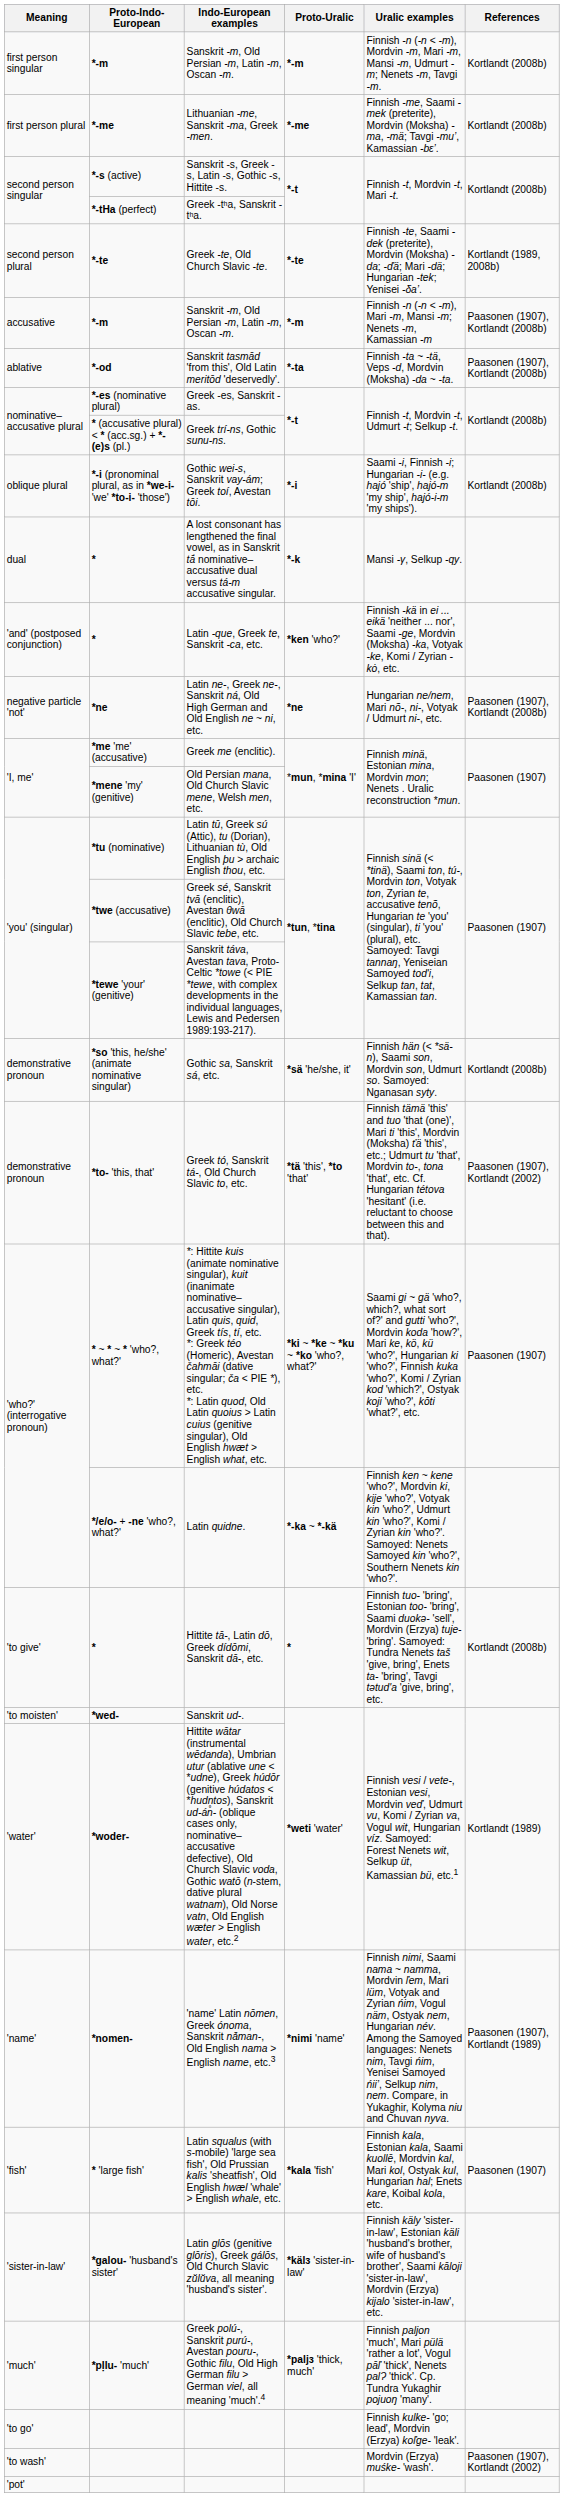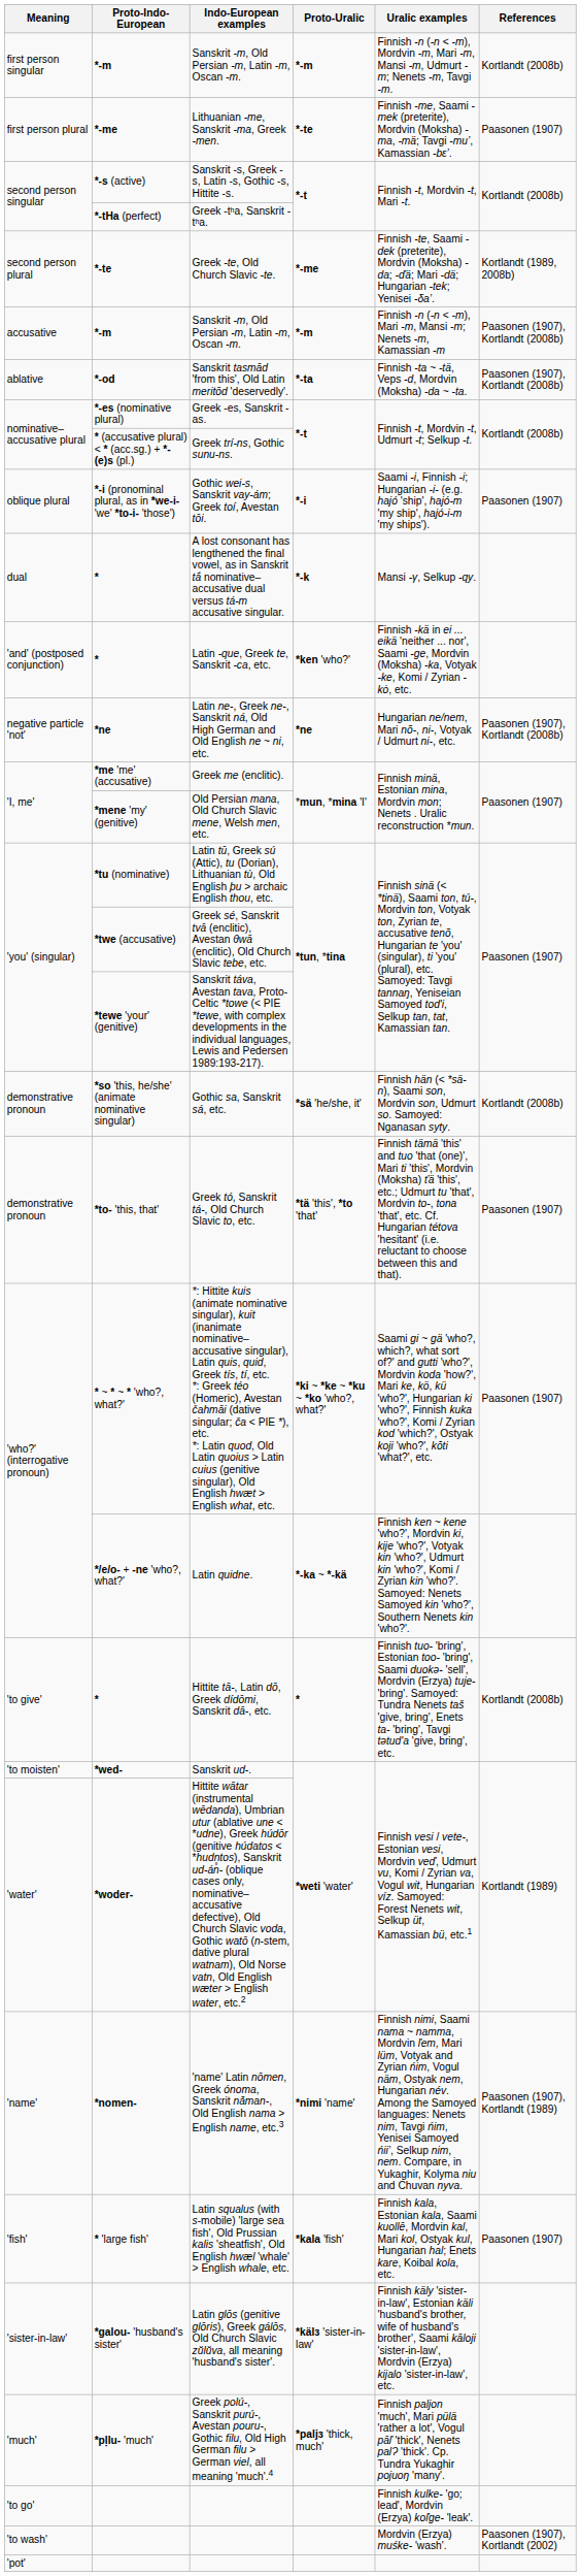 <table class="wikitable" align="center cellpadding" style="border:1px">
 <tr align="center" bgcolor="#e6e9ff">
 <th width="200">Meaning</th>
 <th width="300">Proto-Indo-European</th>
 <th width="300">Indo-European examples</th>
 <th width="300">Proto-Uralic</th>
 <th width="300">Uralic examples</th>
 <th width="300">References</th>
 </tr>
 <tr>
 <td>first person singular</td>
 <td><strong>*-m</strong></td>
 <td>Sanskrit <em>-m</em>, Old Persian <em>-m</em>, Latin <em>-m</em>, Oscan <em>-m</em>.</td>
 <td><strong>*-m</strong></td>
 <td>Finnish <em>-n</em> (<em>-n</em> < <em>-m</em>), Mordvin <em>-m</em>, Mari <em>-m</em>, Mansi <em>-m</em>, Udmurt <em>-m</em>; Nenets <em>-m</em>, Tavgi <em>-m</em>.</td>
 <td>Kortlandt (2008b)</td>
 </tr>
 <tr>
 <td>first person plural</td>
 <td><strong>*-me</strong></td>
 <td>Lithuanian <em>-me</em>, Sanskrit <em>-ma</em>, Greek <em>-men</em>.</td>
-<td><strong>*-me</strong></td>
+<td><strong>*-te</strong></td>
 <td>Finnish <em>-me</em>, Saami <em>-mek</em> (preterite), Mordvin (Moksha) <em>-ma</em>, <em>-mä</em>; Tavgi <em>-mu’</em>, Kamassian <em>-bɛ’</em>.</td>
-<td>Kortlandt (2008b)</td>
+<td>Paasonen (1907)</td>
 </tr>
 <tr>
 <td rowspan="2">second person singular</td>
 <td><strong>*-s</strong> (active)</td>
 <td>Sanskrit -s, Greek -s, Latin -s, Gothic -s, Hittite -s.</td>
 <td rowspan="2"><strong>*-t</strong></td>
 <td rowspan="2">Finnish <em>-t</em>, Mordvin <em>-t</em>, Mari <em>-t</em>.</td>
 <td rowspan="2">Kortlandt (2008b)</td>
 </tr>
 <tr>
 <td><strong>*-tHa</strong> (perfect)</td>
 <td>Greek -tʰa, Sanskrit -tʰa.</td>
 </tr>
 <tr>
 <td>second person plural</td>
 <td><strong>*-te</strong></td>
 <td>Greek <em>-te</em>, Old Church Slavic <em>-te</em>.</td>
-<td><strong>*-te</strong></td>
+<td><strong>*-me</strong></td>
 <td>Finnish <em>-te</em>, Saami <em>-dek</em> (preterite), Mordvin (Moksha) <em>-da</em>; <em>-ďä</em>; Mari <em>-dä</em>; Hungarian <em>-tek</em>; Yenisei <em>-δa’</em>.</td>
 <td>Kortlandt (1989, 2008b)</td>
 </tr>
 <tr>
 <td>accusative</td>
 <td><strong>*-m</strong></td>
 <td>Sanskrit <em>-m</em>, Old Persian <em>-m</em>, Latin <em>-m</em>, Oscan <em>-m</em>.</td>
 <td><strong>*-m</strong></td>
 <td>Finnish <em>-n</em> (<em>-n</em> < <em>-m</em>), Mari <em>-m</em>, Mansi <em>-m</em>; Nenets <em>-m</em>, Kamassian <em>-m</em></td>
 <td>Paasonen (1907), Kortlandt (2008b)</td>
 </tr>
 <tr>
 <td>ablative</td>
 <td><strong>*-od</strong></td>
 <td>Sanskrit <em>tasmād</em> 'from this', Old Latin <em>meritōd</em> 'deservedly'.</td>
 <td><strong>*-ta</strong></td>
 <td>Finnish <em>-ta</em> ~ <em>-tä</em>, Veps <em>-d</em>, Mordvin (Moksha) <em>-da</em> ~ <em>-ta</em>.</td>
 <td>Paasonen (1907), Kortlandt (2008b)</td>
 </tr>
 <tr>
 <td rowspan="2">nominative–accusative plural</td>
 <td><strong>*-es</strong> (nominative plural)</td>
 <td>Greek -es, Sanskrit -as.</td>
 <td rowspan="2"><strong>*-t</strong></td>
 <td rowspan="2">Finnish <em>-t</em>, Mordvin <em>-t</em>, Udmurt <em>-t</em>; Selkup <em>-t</em>.</td>
 <td rowspan="2">Kortlandt (2008b)</td>
 </tr>
 <tr>
 <td><strong>*</strong> (accusative plural) < <strong>*</strong> (acc.sg.) + <strong>*-(e)s</strong> (pl.)</td>
 <td>Greek <em>trí-ns</em>, Gothic <em>sunu-ns</em>.</td>
 </tr>
 <tr>
 <td>oblique plural</td>
 <td><strong>*-i</strong> (pronominal plural, as in <strong>*we-i-</strong> 'we' <strong>*to-i-</strong> 'those')</td>
 <td>Gothic <em>wei-s</em>, Sanskrit <em>vay-ám</em>; Greek <em>toí</em>, Avestan <em>tōi</em>.</td>
 <td><strong>*-i</strong></td>
 <td>Saami <em>-i</em>, Finnish <em>-i</em>; Hungarian <em>-i-</em> (e.g. <em>hajó</em> 'ship', <em>hajó-m</em> 'my ship', <em>hajó-i-m</em> 'my ships').</td>
-<td>Kortlandt (2008b)</td>
+<td>Paasonen (1907)</td>
 </tr>
 <tr>
 <td>dual</td>
 <td><strong>*</strong></td>
 <td>A lost consonant has lengthened the final vowel, as in Sanskrit <em>tā́</em> nominative–accusative dual versus <em>tá-m</em> accusative singular.</td>
 <td><strong>*-k</strong></td>
 <td>Mansi <em>-γ</em>, Selkup <em>-qy</em>.</td>
 <td></td>
 </tr>
 <tr>
 <td>'and' (postposed conjunction)</td>
 <td><strong>*</strong></td>
 <td>Latin <em>-que</em>, Greek <em>te</em>, Sanskrit <em>-ca</em>, etc.</td>
 <td><strong>*ken</strong> 'who?'</td>
 <td>Finnish <em>-kä</em> in <em>ei ... eikä</em> 'neither ... nor', Saami <em>-ge</em>, Mordvin (Moksha) <em>-ka</em>, Votyak <em>-ke</em>, Komi / Zyrian <em>-kȯ</em>, etc.</td>
 <td></td>
 </tr>
 <tr>
 <td>negative particle 'not'</td>
 <td><strong>*ne</strong></td>
 <td>Latin <em>ne-</em>, Greek <em>ne-</em>, Sanskrit <em>ná</em>, Old High German and Old English <em>ne</em> ~ <em>ni</em>, etc.</td>
 <td><strong>*ne</strong></td>
 <td>Hungarian <em>ne/nem</em>, Mari <em>nõ-</em>, <em>ni-</em>, Votyak / Udmurt <em>ni-</em>, etc.</td>
 <td>Paasonen (1907), Kortlandt (2008b)</td>
 </tr>
 <tr>
 <td rowspan="2">'I, me'</td>
 <td><strong>*me</strong> 'me' (accusative)</td>
 <td>Greek <em>me</em> (enclitic).</td>
 <td rowspan="2">*<strong>mun</strong>, *<strong>mina</strong> 'I'</td>
 <td rowspan="2">Finnish <em>minä</em>, Estonian <em>mina</em>, Mordvin <em>mon</em>; Nenets . Uralic reconstruction *<em>mun</em>.</td>
 <td rowspan="2">Paasonen (1907)</td>
 </tr>
 <tr>
 <td><strong>*mene</strong> 'my' (genitive)</td>
 <td>Old Persian <em>mana</em>, Old Church Slavic <em>mene</em>, Welsh <em>men</em>, etc.</td>
 </tr>
 <tr>
 <td rowspan="3">'you' (singular)</td>
 <td><strong>*tu</strong> (nominative)</td>
 <td>Latin <em>tū</em>, Greek <em>sú</em> (Attic), <em>tu</em> (Dorian), Lithuanian <em>tù</em>, Old English <em>þu</em> > archaic English <em>thou</em>, etc.</td>
 <td rowspan="3"><strong>*tun</strong>, *<strong>tina</strong></td>
 <td rowspan="3">Finnish <em>sinä</em> (< <em>*tinä</em>), Saami <em>ton</em>, <em>tú-</em>, Mordvin <em>ton</em>, Votyak <em>ton</em>, Zyrian <em>te</em>, accusative <em>tenõ</em>, Hungarian <em>te</em> 'you' (singular), <em>ti</em> 'you' (plural), etc. Samoyed: Tavgi <em>tannaŋ</em>, Yeniseian Samoyed <em>tod'i</em>, Selkup <em>tan</em>, <em>tat</em>, Kamassian <em>tan</em>.</td>
 <td rowspan="3">Paasonen (1907)</td>
 </tr>
 <tr>
 <td><strong>*twe</strong> (accusative)</td>
 <td>Greek <em>sé</em>, Sanskrit <em>tvā</em> (enclitic), Avestan <em>θwā</em> (enclitic), Old Church Slavic <em>tebe</em>, etc.</td>
 </tr>
 <tr>
 <td><strong>*tewe</strong> 'your' (genitive)</td>
 <td>Sanskrit <em>táva</em>, Avestan <em>tava</em>, Proto-Celtic <em>*towe</em> (< PIE <em>*tewe</em>, with complex developments in the individual languages, Lewis and Pedersen 1989:193-217).</td>
 </tr>
 <tr>
 <td>demonstrative pronoun</td>
 <td><strong>*so</strong> 'this, he/she' (animate nominative singular)</td>
 <td>Gothic <em>sa</em>, Sanskrit <em>sá</em>, etc.</td>
 <td><strong>*sä</strong> 'he/she, it'</td>
 <td>Finnish <em>hän</em> (< <em>*sä-n</em>), Saami <em>son</em>, Mordvin <em>son</em>, Udmurt <em>so</em>. Samoyed: Nganasan <em>syty</em>.</td>
 <td>Kortlandt (2008b)</td>
 </tr>
 <tr>
 <td>demonstrative pronoun</td>
 <td><strong>*to-</strong> 'this, that'</td>
 <td>Greek <em>tó</em>, Sanskrit <em>tá-</em>, Old Church Slavic <em>to</em>, etc.</td>
 <td><strong>*tä</strong> 'this', <strong>*to</strong> 'that'</td>
 <td>Finnish <em>tämä</em> 'this' and <em>tuo</em> 'that (one)', Mari <em>ti</em> 'this', Mordvin (Moksha) <em>ťä</em> 'this', etc.; Udmurt <em>tu</em> 'that', Mordvin <em>to-</em>, <em>tona</em> 'that', etc. Cf. Hungarian <em>tétova</em> 'hesitant' (i.e. reluctant to choose between this and that).</td>
-<td>Paasonen (1907), Kortlandt (2002)</td>
+<td>Paasonen (1907)</td>
 </tr>
 <tr>
 <td rowspan="2">'who?' (interrogative pronoun)</td>
 <td><strong>*</strong> ~ <strong>*</strong> ~ <strong>*</strong> 'who?, what?'</td>
 <td><em>*</em>: Hittite <em>kuis</em> (animate nominative singular), <em>kuit</em> (inanimate nominative–accusative singular), Latin <em>quis</em>, <em>quid</em>, Greek <em>tís</em>, <em>tí</em>, etc. <br> <em>*</em>: Greek <em>téo</em> (Homeric), Avestan <em>čahmāi</em> (dative singular; <em>ča</em> < PIE <em>*</em>), etc. <br> <em>*</em>: Latin <em>quod</em>, Old Latin <em>quoius</em> > Latin <em>cuius</em> (genitive singular), Old English <em>hwæt</em> > English <em>what</em>, etc.</td>
 <td><strong>*ki</strong> ~ <strong>*ke</strong> ~ <strong>*ku</strong> ~ <strong>*ko</strong> 'who?, what?'</td>
 <td>Saami <em>gi</em> ~ <em>gä</em> 'who?, which?, what sort of?' and <em>gutti</em> 'who?', Mordvin <em>koda</em> 'how?', Mari <em>ke</em>, <em>kö</em>, <em>kü</em> 'who?', Hungarian <em>ki</em> 'who?', Finnish <em>kuka</em> 'who?', Komi / Zyrian <em>kod</em> 'which?', Ostyak <em>koji</em> 'who?', <em>kŏti</em> 'what?', etc.</td>
 <td>Paasonen (1907)</td>
 </tr>
 <tr>
 <td><strong>*/e/o-</strong> + <strong>-ne</strong> 'who?, what?'</td>
 <td>Latin <em>quidne</em>.</td>
 <td><strong>*-ka</strong> ~ <strong>*-kä</strong></td>
 <td>Finnish <em>ken</em> ~ <em>kene</em> 'who?', Mordvin <em>ki</em>, <em>kije</em> 'who?', Votyak <em>kin</em> 'who?', Udmurt <em>kin</em> 'who?', Komi / Zyrian <em>kin</em> 'who?'. Samoyed: Nenets Samoyed <em>kin</em> 'who?', Southern Nenets <em>kin</em> 'who?'.</td>
 <td></td>
 </tr>
 <tr>
 <td>'to give'</td>
 <td><strong>*</strong></td>
 <td>Hittite <em>tā-</em>, Latin <em>dō</em>, Greek <em>dídōmi</em>, Sanskrit <em>dā-</em>, etc.</td>
 <td><strong>*</strong></td>
 <td>Finnish <em>tuo-</em> 'bring', Estonian <em>too-</em> 'bring', Saami <em>duokə-</em> 'sell', Mordvin (Erzya) <em>tuje-</em> 'bring'. Samoyed: Tundra Nenets <em>taš</em> 'give, bring', Enets <em>ta-</em> 'bring', Tavgi <em>tətud'a</em> 'give, bring', etc.</td>
 <td>Kortlandt (2008b)</td>
 </tr>
 <tr>
 <td>'to moisten'</td>
 <td><strong>*wed-</strong></td>
 <td>Sanskrit <em>ud-</em>.</td>
 <td rowspan="2"><strong>*weti</strong> 'water'</td>
 <td rowspan="2">Finnish <em>vesi</em> / <em>vete-</em>, Estonian <em>vesi</em>, Mordvin <em>veď</em>, Udmurt <em>vu</em>, Komi / Zyrian <em>va</em>, Vogul <em>wit</em>, Hungarian <em>víz</em>. Samoyed: Forest Nenets <em>wit</em>, Selkup <em>üt</em>, Kamassian <em>bü</em>, etc.<sup>1</sup></td>
 <td rowspan="2">Kortlandt (1989)</td>
 </tr>
 <tr>
 <td>'water'</td>
 <td><strong>*woder-</strong></td>
 <td>Hittite <em>wātar</em> (instrumental <em>wēdanda</em>), Umbrian <em>utur</em> (ablative <em>une</em> < *<em>udne</em>), Greek <em>húdōr</em> (genitive <em>húdatos</em> < *<em>hudn̥tos</em>), Sanskrit <em>ud-án-</em> (oblique cases only, nominative–accusative defective), Old Church Slavic <em>voda</em>, Gothic <em>watō</em> (<em>n</em>-stem, dative plural <em>watnam</em>), Old Norse <em>vatn</em>, Old English <em>wæter</em> > English <em>water</em>, etc.<sup>2</sup></td>
 </tr>
 <tr>
 <td>'name'</td>
 <td><strong>*nomen-</strong></td>
 <td>'name' Latin <em>nōmen</em>, Greek <em>ónoma</em>, Sanskrit <em>nā́man-</em>, Old English <em>nama</em> > English <em>name</em>, etc.<sup>3</sup></td>
 <td><strong>*nimi</strong> 'name'</td>
 <td>Finnish <em>nimi</em>, Saami <em>nama</em> ~ <em>namma</em>, Mordvin <em>ľem</em>, Mari <em>lüm</em>, Votyak and Zyrian <em>ńim</em>, Vogul <em>näm</em>, Ostyak <em>nem</em>, Hungarian <em>név</em>. Among the Samoyed languages: Nenets <em>nim</em>, Tavgi <em>ńim</em>, Yenisei Samoyed <em>ńii’</em>, Selkup <em>nim</em>, <em>nem</em>. Compare, in Yukaghir, Kolyma <em>niu</em> and Chuvan <em>nyva</em>.</td>
 <td>Paasonen (1907), Kortlandt (1989)</td>
 </tr>
 <tr>
 <td>'fish'</td>
 <td><strong>*</strong> 'large fish'</td>
 <td>Latin <em>squalus</em> (with <em>s</em>-mobile) 'large sea fish', Old Prussian <em>kalis</em> 'sheatfish', Old English <em>hwæl</em> 'whale' > English <em>whale</em>, etc.</td>
 <td><strong>*kala</strong> 'fish'</td>
 <td>Finnish <em>kala</em>, Estonian <em>kala</em>, Saami <em>kuollē</em>, Mordvin <em>kal</em>, Mari <em>kol</em>, Ostyak <em>kul</em>, Hungarian <em>hal</em>; Enets <em>kare</em>, Koibal <em>kola</em>, etc.</td>
 <td>Paasonen (1907)</td>
 </tr>
 <tr>
 <td>'sister-in-law'</td>
 <td><strong>*galou-</strong> 'husband's sister'</td>
 <td>Latin <em>glōs</em> (genitive <em>glōris</em>), Greek <em>gálōs</em>, Old Church Slavic <em>zŭlŭva</em>, all meaning 'husband's sister'.</td>
 <td><strong>*kälɜ</strong> 'sister-in-law'</td>
 <td>Finnish <em>käly</em> 'sister-in-law', Estonian <em>käli</em> 'husband's brother, wife of husband's brother', Saami <em>kāloji</em> 'sister-in-law', Mordvin (Erzya) <em>kijalo</em> 'sister-in-law', etc.</td>
 <td></td>
 </tr>
 <tr>
 <td>'much'</td>
 <td><strong>*pḷlu-</strong> 'much'</td>
 <td>Greek <em>polú-</em>, Sanskrit <em>purú-</em>, Avestan <em>pouru-</em>, Gothic <em>filu</em>, Old High German <em>filu</em> > German <em>viel</em>, all meaning 'much'.<sup>4</sup></td>
 <td><strong>*paljɜ</strong> 'thick, much'</td>
 <td>Finnish <em>paljon</em> 'much', Mari <em>pülä</em> 'rather a lot', Vogul <em>pāľ</em> 'thick', Nenets <em>palɁ</em> 'thick'. Cp. Tundra Yukaghir <em>pojuoŋ</em> 'many'.</td>
 <td></td>
 </tr>
 <tr>
 <td>'to go'</td>
 <td><strong></strong></td>
 <td></td>
 <td><strong></strong></td>
 <td>Finnish <em>kulke-</em> 'go; lead', Mordvin (Erzya) <em>koľge-</em> 'leak'.</td>
 <td></td>
 </tr>
 <tr>
 <td>'to wash'</td>
 <td><strong></strong></td>
 <td></td>
 <td><strong></strong></td>
 <td>Mordvin (Erzya) <em>muśke-</em> 'wash'.</td>
 <td>Paasonen (1907), Kortlandt (2002)</td>
 </tr>
 <tr>
 <td>'pot'</td>
 <td><strong></strong></td>
 <td></td>
 <td><strong></strong></td>
 <td></td>
 <td></td>
 </tr>
 <tr>
 </tr>
 </table>
